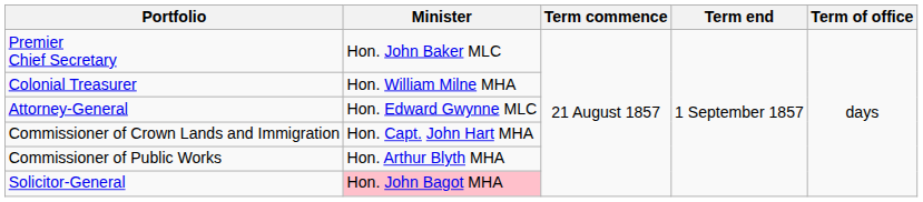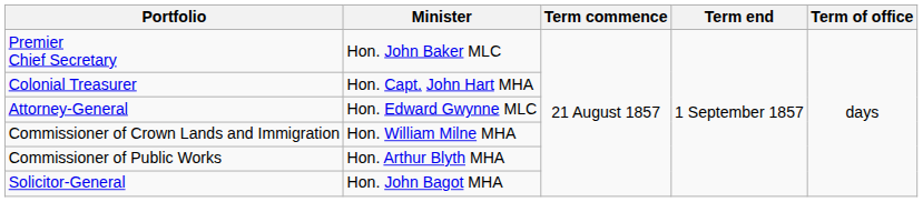 <table class="wikitable">
 <tr>
 <th>Portfolio</th>
 <th>Minister</th>
 <th>Term commence</th>
 <th>Term end</th>
 <th>Term of office</th>
 </tr>
 <tr>
 <td><a href='#'>Premier</a><br><a href='#'>Chief Secretary</a><br></td>
 <td>Hon. <a href='#'>John Baker</a> MLC</td>
 <td rowspan="6" align="center">21 August 1857</td>
 <td rowspan="6" align="center">1 September 1857</td>
 <td rowspan="6" align="center"> days</td>
 </tr>
 <tr>
 <td><a href='#'>Colonial Treasurer</a></td>
-<td>Hon. <a href='#'>William Milne</a> MHA</td>
+<td>Hon. <a href='#'>Capt.</a> <a href='#'>John Hart</a> MHA</td>
 </tr>
 <tr>
 <td><a href='#'>Attorney-General</a></td>
 <td>Hon. <a href='#'>Edward Gwynne</a> MLC</td>
 </tr>
 <tr>
 <td>Commissioner of Crown Lands and Immigration</td>
-<td>Hon. <a href='#'>Capt.</a> <a href='#'>John Hart</a> MHA</td>
+<td>Hon. <a href='#'>William Milne</a> MHA</td>
 </tr>
 <tr>
 <td>Commissioner of Public Works</td>
 <td>Hon. <a href='#'>Arthur Blyth</a> MHA</td>
 </tr>
 <tr>
 <td><a href='#'>Solicitor-General</a><br></td>
-<td style="background: pink;">Hon. <a href='#'>John Bagot</a> MHA</td>
+<td>Hon. <a href='#'>John Bagot</a> MHA</td>
 </tr>
 </table>
